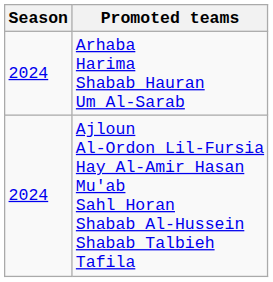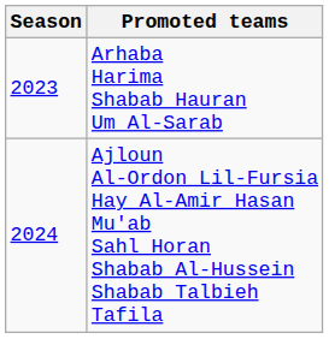 <table class="wikitable">
 <tr>
 <th>Season</th>
 <th>Promoted teams</th>
 </tr>
 <tr>
-<td><a href='#'>2024</a></td>
+<td><a href='#'>2023</a></td>
 <td><a href='#'>Arhaba</a> <br> <a href='#'>Harima</a> <br> <a href='#'>Shabab Hauran</a> <br> <a href='#'>Um Al-Sarab</a></td>
 </tr>
 <tr>
 <td><a href='#'>2024</a></td>
 <td><a href='#'>Ajloun</a> <br> <a href='#'>Al-Ordon Lil-Fursia</a> <br> <a href='#'>Hay Al-Amir Hasan</a> <br> <a href='#'>Mu'ab</a> <br> <a href='#'>Sahl Horan</a> <br> <a href='#'>Shabab Al-Hussein</a> <br> <a href='#'>Shabab Talbieh</a> <br> <a href='#'>Tafila</a></td>
 </tr>
 </table>
